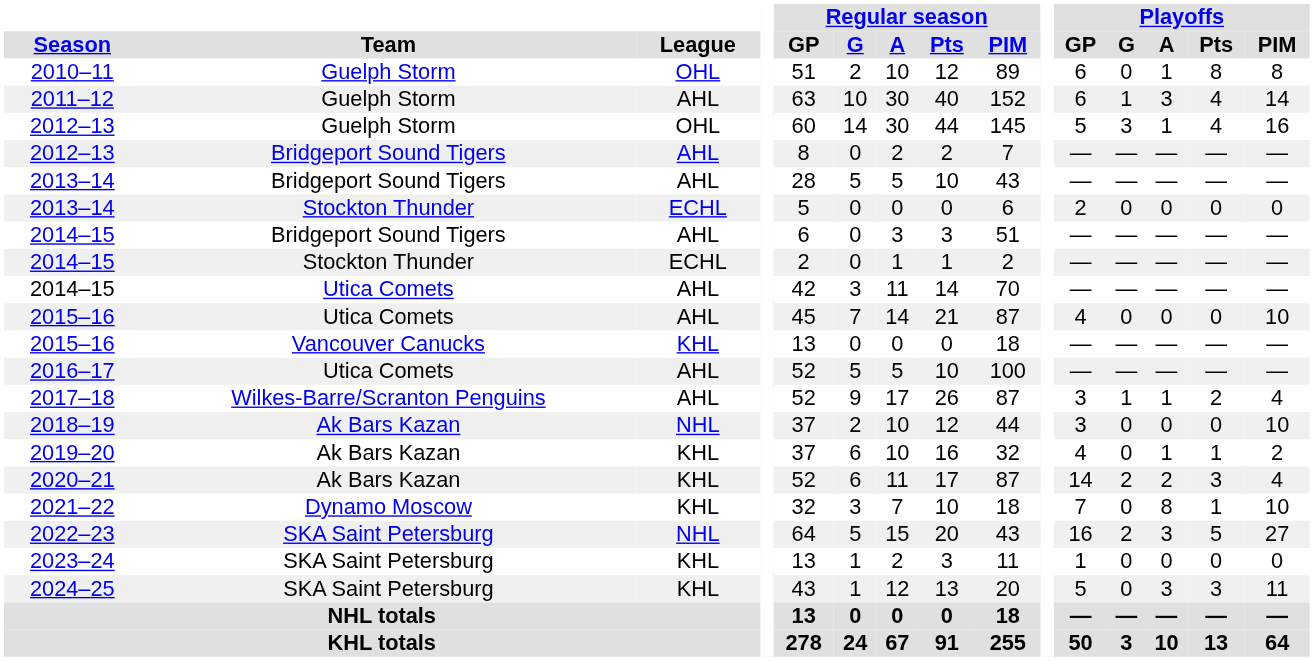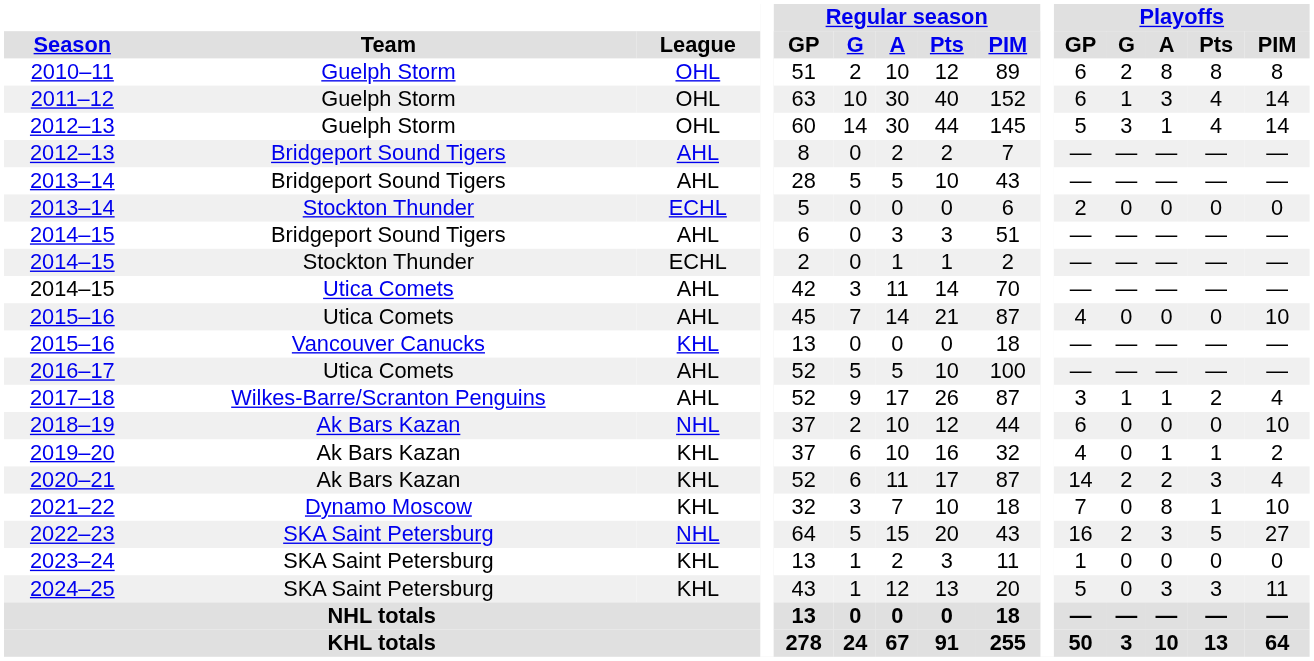 <table border="0" cellpadding="1" cellspacing="0" style="text-align:center; width:60em;">
 <tr style="background:#e0e0e0;">
 <th colspan="3" style="background:#fff;"> </th>
 <th rowspan="99" style="background:#fff;"> </th>
 <th colspan="5"><a href='#'>Regular season</a></th>
 <th rowspan="99" style="background:#fff;"> </th>
 <th colspan="5"><a href='#'>Playoffs</a></th>
 </tr>
 <tr style="background:#e0e0e0;">
 <th><a href='#'>Season</a></th>
 <th>Team</th>
 <th>League</th>
 <th>GP</th>
 <th><a href='#'>G</a></th>
 <th><a href='#'>A</a></th>
 <th><a href='#'>Pts</a></th>
 <th><a href='#'>PIM</a></th>
 <th>GP</th>
 <th>G</th>
 <th>A</th>
 <th>Pts</th>
 <th>PIM</th>
 </tr>
 <tr>
 <td><a href='#'>2010–11</a></td>
 <td><a href='#'>Guelph Storm</a></td>
 <td><a href='#'>OHL</a></td>
 <td>51</td>
 <td>2</td>
 <td>10</td>
 <td>12</td>
 <td>89</td>
 <td>6</td>
-<td>0</td>
-<td>1</td>
+<td>2</td>
+<td>8</td>
 <td>8</td>
 <td>8</td>
 </tr>
 <tr style="background:#f0f0f0;">
 <td><a href='#'>2011–12</a></td>
 <td>Guelph Storm</td>
-<td>AHL</td>
+<td>OHL</td>
 <td>63</td>
 <td>10</td>
 <td>30</td>
 <td>40</td>
 <td>152</td>
 <td>6</td>
 <td>1</td>
 <td>3</td>
 <td>4</td>
 <td>14</td>
 </tr>
 <tr>
 <td><a href='#'>2012–13</a></td>
 <td>Guelph Storm</td>
 <td>OHL</td>
 <td>60</td>
 <td>14</td>
 <td>30</td>
 <td>44</td>
 <td>145</td>
 <td>5</td>
 <td>3</td>
 <td>1</td>
 <td>4</td>
-<td>16</td>
+<td>14</td>
 </tr>
 <tr style="background:#f0f0f0;">
 <td><a href='#'>2012–13</a></td>
 <td><a href='#'>Bridgeport Sound Tigers</a></td>
 <td><a href='#'>AHL</a></td>
 <td>8</td>
 <td>0</td>
 <td>2</td>
 <td>2</td>
 <td>7</td>
 <td>—</td>
 <td>—</td>
 <td>—</td>
 <td>—</td>
 <td>—</td>
 </tr>
 <tr>
 <td><a href='#'>2013–14</a></td>
 <td>Bridgeport Sound Tigers</td>
 <td>AHL</td>
 <td>28</td>
 <td>5</td>
 <td>5</td>
 <td>10</td>
 <td>43</td>
 <td>—</td>
 <td>—</td>
 <td>—</td>
 <td>—</td>
 <td>—</td>
 </tr>
 <tr style="background:#f0f0f0;">
 <td><a href='#'>2013–14</a></td>
 <td><a href='#'>Stockton Thunder</a></td>
 <td><a href='#'>ECHL</a></td>
 <td>5</td>
 <td>0</td>
 <td>0</td>
 <td>0</td>
 <td>6</td>
 <td>2</td>
 <td>0</td>
 <td>0</td>
 <td>0</td>
 <td>0</td>
 </tr>
 <tr>
 <td><a href='#'>2014–15</a></td>
 <td>Bridgeport Sound Tigers</td>
 <td>AHL</td>
 <td>6</td>
 <td>0</td>
 <td>3</td>
 <td>3</td>
 <td>51</td>
 <td>—</td>
 <td>—</td>
 <td>—</td>
 <td>—</td>
 <td>—</td>
 </tr>
 <tr style="background:#f0f0f0;">
 <td><a href='#'>2014–15</a></td>
 <td>Stockton Thunder</td>
 <td>ECHL</td>
 <td>2</td>
 <td>0</td>
 <td>1</td>
 <td>1</td>
 <td>2</td>
 <td>—</td>
 <td>—</td>
 <td>—</td>
 <td>—</td>
 <td>—</td>
 </tr>
 <tr>
 <td>2014–15</td>
 <td><a href='#'>Utica Comets</a></td>
 <td>AHL</td>
 <td>42</td>
 <td>3</td>
 <td>11</td>
 <td>14</td>
 <td>70</td>
 <td>—</td>
 <td>—</td>
 <td>—</td>
 <td>—</td>
 <td>—</td>
 </tr>
 <tr style="background:#f0f0f0;">
 <td><a href='#'>2015–16</a></td>
 <td>Utica Comets</td>
 <td>AHL</td>
 <td>45</td>
 <td>7</td>
 <td>14</td>
 <td>21</td>
 <td>87</td>
 <td>4</td>
 <td>0</td>
 <td>0</td>
 <td>0</td>
 <td>10</td>
 </tr>
 <tr>
 <td><a href='#'>2015–16</a></td>
 <td><a href='#'>Vancouver Canucks</a></td>
 <td><a href='#'>KHL</a></td>
 <td>13</td>
 <td>0</td>
 <td>0</td>
 <td>0</td>
 <td>18</td>
 <td>—</td>
 <td>—</td>
 <td>—</td>
 <td>—</td>
 <td>—</td>
 </tr>
 <tr style="background:#f0f0f0;">
 <td><a href='#'>2016–17</a></td>
 <td>Utica Comets</td>
 <td>AHL</td>
 <td>52</td>
 <td>5</td>
 <td>5</td>
 <td>10</td>
 <td>100</td>
 <td>—</td>
 <td>—</td>
 <td>—</td>
 <td>—</td>
 <td>—</td>
 </tr>
 <tr>
 <td><a href='#'>2017–18</a></td>
 <td><a href='#'>Wilkes-Barre/Scranton Penguins</a></td>
 <td>AHL</td>
 <td>52</td>
 <td>9</td>
 <td>17</td>
 <td>26</td>
 <td>87</td>
 <td>3</td>
 <td>1</td>
 <td>1</td>
 <td>2</td>
 <td>4</td>
 </tr>
 <tr style="background:#f0f0f0;">
 <td><a href='#'>2018–19</a></td>
 <td><a href='#'>Ak Bars Kazan</a></td>
 <td><a href='#'>NHL</a></td>
 <td>37</td>
 <td>2</td>
 <td>10</td>
 <td>12</td>
 <td>44</td>
-<td>3</td>
+<td>6</td>
 <td>0</td>
 <td>0</td>
 <td>0</td>
 <td>10</td>
 </tr>
 <tr>
 <td><a href='#'>2019–20</a></td>
 <td>Ak Bars Kazan</td>
 <td>KHL</td>
 <td>37</td>
 <td>6</td>
 <td>10</td>
 <td>16</td>
 <td>32</td>
 <td>4</td>
 <td>0</td>
 <td>1</td>
 <td>1</td>
 <td>2</td>
 </tr>
 <tr style="background:#f0f0f0;">
 <td><a href='#'>2020–21</a></td>
 <td>Ak Bars Kazan</td>
 <td>KHL</td>
 <td>52</td>
 <td>6</td>
 <td>11</td>
 <td>17</td>
 <td>87</td>
 <td>14</td>
 <td>2</td>
 <td>2</td>
 <td>3</td>
 <td>4</td>
 </tr>
 <tr>
 <td><a href='#'>2021–22</a></td>
 <td><a href='#'>Dynamo Moscow</a></td>
 <td>KHL</td>
 <td>32</td>
 <td>3</td>
 <td>7</td>
 <td>10</td>
 <td>18</td>
 <td>7</td>
 <td>0</td>
 <td>8</td>
 <td>1</td>
 <td>10</td>
 </tr>
 <tr style="background:#f0f0f0;">
 <td><a href='#'>2022–23</a></td>
 <td><a href='#'>SKA Saint Petersburg</a></td>
 <td><a href='#'>NHL</a></td>
 <td>64</td>
 <td>5</td>
 <td>15</td>
 <td>20</td>
 <td>43</td>
 <td>16</td>
 <td>2</td>
 <td>3</td>
 <td>5</td>
 <td>27</td>
 </tr>
 <tr>
 <td><a href='#'>2023–24</a></td>
 <td>SKA Saint Petersburg</td>
 <td>KHL</td>
 <td>13</td>
 <td>1</td>
 <td>2</td>
 <td>3</td>
 <td>11</td>
 <td>1</td>
 <td>0</td>
 <td>0</td>
 <td>0</td>
 <td>0</td>
 </tr>
 <tr style="background:#f0f0f0;">
 <td><a href='#'>2024–25</a></td>
 <td>SKA Saint Petersburg</td>
 <td>KHL</td>
 <td>43</td>
 <td>1</td>
 <td>12</td>
 <td>13</td>
 <td>20</td>
 <td>5</td>
 <td>0</td>
 <td>3</td>
 <td>3</td>
 <td>11</td>
 </tr>
 <tr style="background:#e0e0e0;">
 <th colspan="3">NHL totals</th>
 <th>13</th>
 <th>0</th>
 <th>0</th>
 <th>0</th>
 <th>18</th>
 <th>—</th>
 <th>—</th>
 <th>—</th>
 <th>—</th>
 <th>—</th>
 </tr>
 <tr style="background:#e0e0e0;">
 <th colspan="3">KHL totals</th>
 <th>278</th>
 <th>24</th>
 <th>67</th>
 <th>91</th>
 <th>255</th>
 <th>50</th>
 <th>3</th>
 <th>10</th>
 <th>13</th>
 <th>64</th>
 </tr>
 </table>
